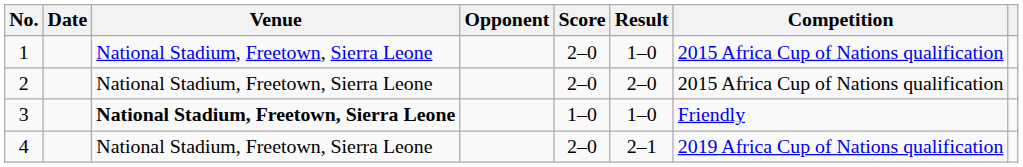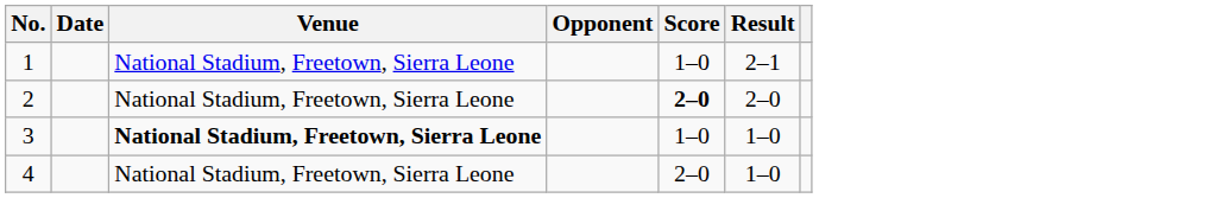 <table class="wikitable sortable">
 <tr>
 <th scope=col>No.</th>
 <th scope=col>Date</th>
 <th scope=col>Venue</th>
 <th scope=col>Opponent</th>
 <th scope=col>Score</th>
 <th scope=col>Result</th>
-<th scope=col>Competition</th>
 <th scope=col class=unsortable></th>
 </tr>
 <tr>
 <td align=center>1</td>
 <td></td>
 <td><a href='#'>National Stadium</a>, <a href='#'>Freetown</a>, <a href='#'>Sierra Leone</a></td>
 <td></td>
-<td align=center>2–0</td>
 <td align=center>1–0</td>
-<td><a href='#'>2015 Africa Cup of Nations qualification</a></td>
+<td align=center>2–1</td>
 <td></td>
 </tr>
 <tr>
 <td align=center>2</td>
 <td></td>
 <td>National Stadium, Freetown, Sierra Leone</td>
 <td></td>
+<td align=center><strong>2–0</strong></td>
 <td align=center>2–0</td>
-<td align=center>2–0</td>
-<td>2015 Africa Cup of Nations qualification</td>
 <td></td>
 </tr>
 <tr>
 <td align=center>3</td>
 <td></td>
 <td><strong>National Stadium, Freetown, Sierra Leone</strong></td>
 <td></td>
 <td align=center>1–0</td>
 <td align=center>1–0</td>
-<td><a href='#'>Friendly</a></td>
 <td></td>
 </tr>
 <tr>
 <td align=center>4</td>
 <td></td>
 <td>National Stadium, Freetown, Sierra Leone</td>
 <td></td>
 <td align=center>2–0</td>
-<td align=center>2–1</td>
-<td><a href='#'>2019 Africa Cup of Nations qualification</a></td>
+<td align=center>1–0</td>
 <td></td>
 </tr>
 </table>
